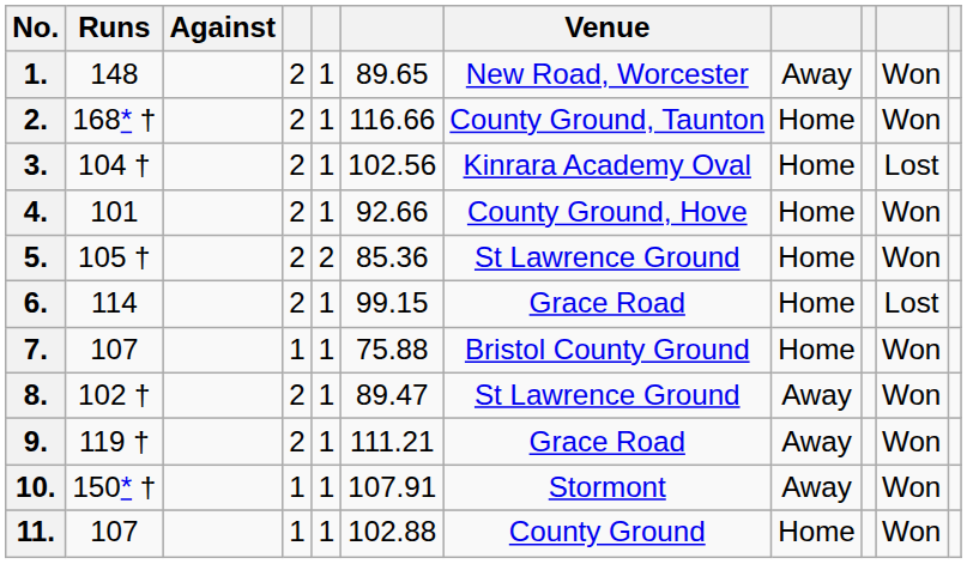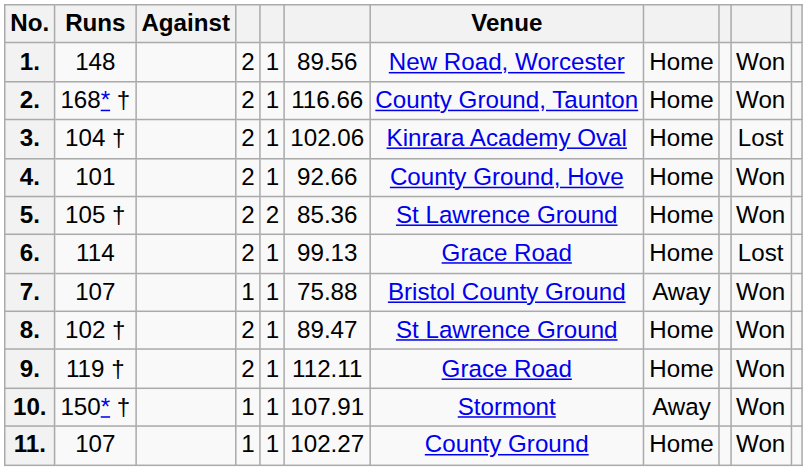 <table class="wikitable sortable"  style="text-align:center">
 <tr>
 <th>No.</th>
 <th>Runs</th>
 <th>Against</th>
 <th><a href='#'></a></th>
 <th><a href='#'></a></th>
 <th><a href='#'></a></th>
 <th>Venue</th>
 <th></th>
 <th></th>
 <th></th>
 <th class="unsortable" scope="col"></th>
 </tr>
 <tr>
 <th scope="row">1.</th>
 <td>148</td>
 <td></td>
 <td>2</td>
 <td>1</td>
-<td>89.65</td>
+<td>89.56</td>
 <td><a href='#'>New Road, Worcester</a></td>
-<td>Away</td>
+<td>Home</td>
 <td></td>
 <td>Won</td>
 <td></td>
 </tr>
 <tr>
 <th scope="row">2.</th>
 <td>168<a href='#'>*</a> †</td>
 <td></td>
 <td>2</td>
 <td>1</td>
 <td>116.66</td>
 <td><a href='#'>County Ground, Taunton</a></td>
 <td>Home</td>
 <td></td>
 <td>Won</td>
 <td></td>
 </tr>
 <tr>
 <th scope="row">3.</th>
 <td>104 †</td>
 <td></td>
 <td>2</td>
 <td>1</td>
-<td>102.56</td>
+<td>102.06</td>
 <td><a href='#'>Kinrara Academy Oval</a></td>
 <td>Home</td>
 <td></td>
 <td>Lost</td>
 <td></td>
 </tr>
 <tr>
 <th scope="row">4.</th>
 <td>101</td>
 <td></td>
 <td>2</td>
 <td>1</td>
 <td>92.66</td>
 <td><a href='#'>County Ground, Hove</a></td>
 <td>Home</td>
 <td></td>
 <td>Won</td>
 <td></td>
 </tr>
 <tr>
 <th scope="row">5.</th>
 <td>105 †</td>
 <td></td>
 <td>2</td>
 <td>2</td>
 <td>85.36</td>
 <td><a href='#'>St Lawrence Ground</a></td>
 <td>Home</td>
 <td></td>
 <td>Won</td>
 <td></td>
 </tr>
 <tr>
 <th scope="row">6.</th>
 <td>114</td>
 <td></td>
 <td>2</td>
 <td>1</td>
-<td>99.15</td>
+<td>99.13</td>
 <td><a href='#'>Grace Road</a></td>
 <td>Home</td>
 <td></td>
 <td>Lost</td>
 <td></td>
 </tr>
 <tr>
 <th scope="row">7.</th>
 <td>107</td>
 <td></td>
 <td>1</td>
 <td>1</td>
 <td>75.88</td>
 <td><a href='#'>Bristol County Ground</a></td>
-<td>Home</td>
+<td>Away</td>
 <td></td>
 <td>Won</td>
 <td></td>
 </tr>
 <tr>
 <th scope="row">8.</th>
 <td>102 †</td>
 <td></td>
 <td>2</td>
 <td>1</td>
 <td>89.47</td>
 <td><a href='#'>St Lawrence Ground</a></td>
-<td>Away</td>
+<td>Home</td>
 <td></td>
 <td>Won</td>
 <td></td>
 </tr>
 <tr>
 <th scope="row">9.</th>
 <td>119 †</td>
 <td></td>
 <td>2</td>
 <td>1</td>
-<td>111.21</td>
+<td>112.11</td>
 <td><a href='#'>Grace Road</a></td>
-<td>Away</td>
+<td>Home</td>
 <td></td>
 <td>Won</td>
 <td></td>
 </tr>
 <tr>
 <th scope="row">10.</th>
 <td>150<a href='#'>*</a> †</td>
 <td></td>
 <td>1</td>
 <td>1</td>
 <td>107.91</td>
 <td><a href='#'>Stormont</a></td>
 <td>Away</td>
 <td></td>
 <td>Won</td>
 <td></td>
 </tr>
 <tr>
 <th scope="row">11.</th>
 <td>107</td>
 <td></td>
 <td>1</td>
 <td>1</td>
-<td>102.88</td>
+<td>102.27</td>
 <td><a href='#'>County Ground</a></td>
 <td>Home</td>
 <td></td>
 <td>Won</td>
 <td></td>
 </tr>
 </table>
